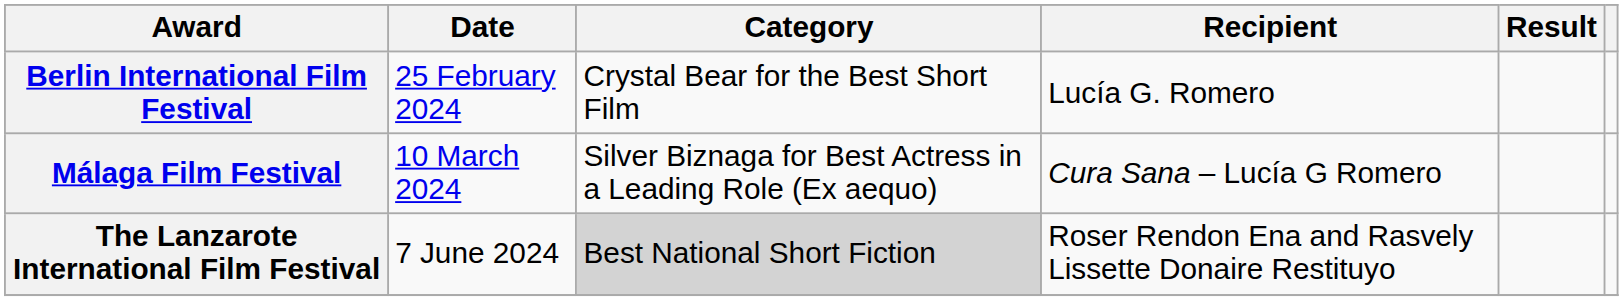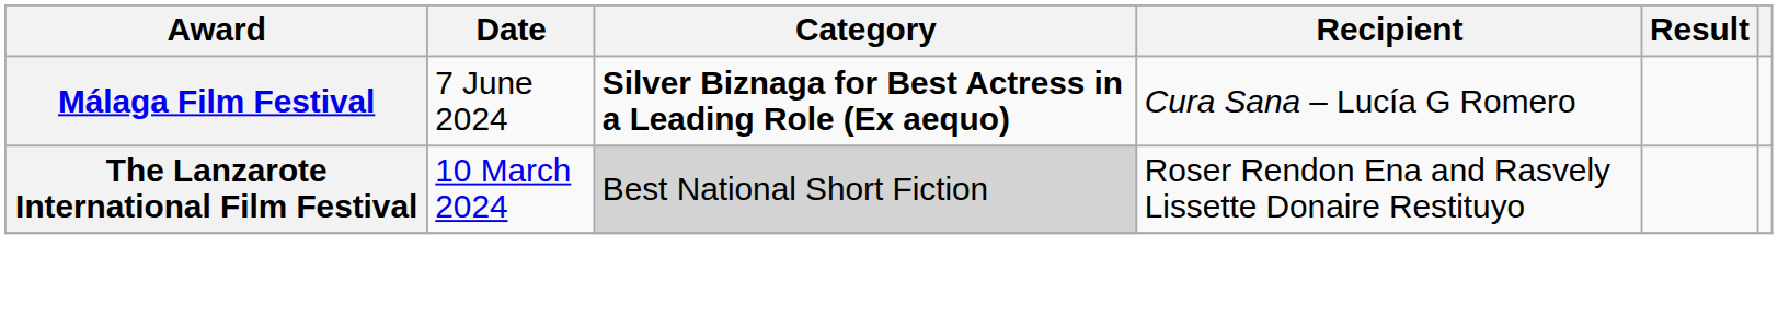 <table class="wikitable sortable plainrowheaders">
 <tr>
 <th>Award</th>
 <th>Date</th>
 <th>Category</th>
 <th>Recipient</th>
 <th>Result</th>
 <th></th>
 </tr>
 <tr>
-<th scope="row" rowspan="1"><a href='#'>Berlin International Film Festival</a></th>
-<td rowspan="1"><a href='#'>25 February 2024</a></td>
-<td>Crystal Bear for the Best Short Film</td>
-<td>Lucía G. Romero</td>
-<td></td>
-<td align="center" rowspan="1"></td>
-</tr>
-<tr>
 <th scope="row" rowspan="1"><a href='#'>Málaga Film Festival</a></th>
-<td rowspan="1"><a href='#'>10 March 2024</a></td>
-<td>Silver Biznaga for Best Actress in a Leading Role (Ex aequo)</td>
+<td>7 June 2024</td>
+<td><strong>Silver Biznaga for Best Actress in a Leading Role (Ex aequo)</strong></td>
 <td><em>Cura Sana</em> – Lucía G Romero</td>
 <td></td>
 <td align="center" rowspan="1"></td>
 </tr>
 <tr>
 <th scope="row" rowspan="1">The Lanzarote International Film Festival</th>
-<td>7 June 2024</td>
+<td rowspan="1"><a href='#'>10 March 2024</a></td>
 <td style="background: lightgrey;">Best National Short Fiction</td>
 <td>Roser Rendon Ena and Rasvely Lissette Donaire Restituyo</td>
 <td></td>
 <td align="center" rowspan="1"></td>
 </tr>
 <tr>
 </tr>
 </table>
